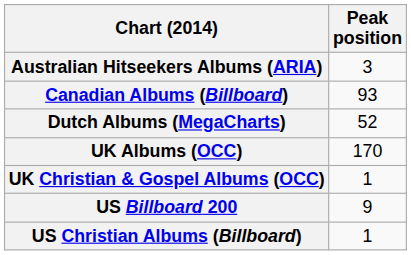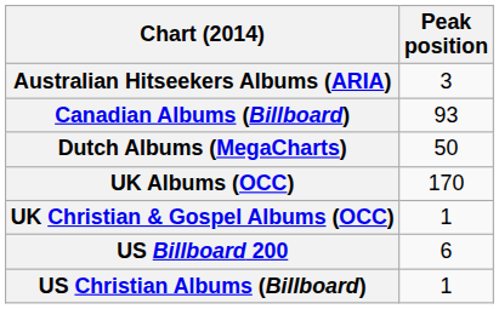 <table class="wikitable sortable plainrowheaders">
 <tr>
 <th scope="col">Chart (2014)</th>
 <th scope="col">Peak<br>position</th>
 </tr>
 <tr>
 <th scope="row">Australian Hitseekers Albums (<a href='#'>ARIA</a>)</th>
 <td align="center">3</td>
 </tr>
 <tr>
 <th scope="row"><a href='#'>Canadian Albums</a> (<em><a href='#'>Billboard</a></em>)</th>
 <td align="center">93</td>
 </tr>
 <tr>
 <th scope="row">Dutch Albums (<a href='#'>MegaCharts</a>)</th>
-<td align="center">52</td>
+<td align="center">50</td>
 </tr>
 <tr>
 <th scope="row">UK Albums (<a href='#'>OCC</a>)</th>
 <td align="center">170</td>
 </tr>
 <tr>
 <th scope="row">UK <a href='#'>Christian & Gospel Albums</a> (<a href='#'>OCC</a>)</th>
 <td align="center">1</td>
 </tr>
 <tr>
 <th scope="row">US <a href='#'><em>Billboard</em> 200</a></th>
-<td align="center">9</td>
+<td align="center">6</td>
 </tr>
 <tr>
 <th scope="row">US <a href='#'>Christian Albums</a> (<em>Billboard</em>)</th>
 <td align="center">1</td>
 </tr>
 </table>
